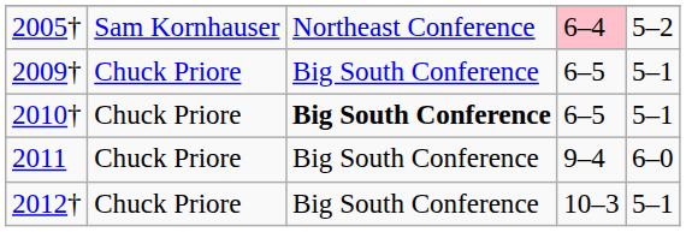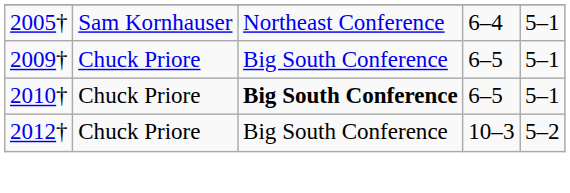 <table class="wikitable">
 <tr>
 </tr>
 <tr>
 <td><a href='#'>2005</a>†</td>
 <td><a href='#'>Sam Kornhauser</a></td>
 <td><a href='#'>Northeast Conference</a></td>
-<td style="background: pink;">6–4</td>
-<td>5–2</td>
+<td>6–4</td>
+<td>5–1</td>
 </tr>
 <tr>
 <td><a href='#'>2009</a>†</td>
 <td><a href='#'>Chuck Priore</a></td>
 <td><a href='#'>Big South Conference</a></td>
 <td>6–5</td>
 <td>5–1</td>
 </tr>
 <tr>
 <td><a href='#'>2010</a>†</td>
 <td>Chuck Priore</td>
 <td><strong>Big South Conference</strong></td>
 <td>6–5</td>
 <td>5–1</td>
 </tr>
 <tr>
-<td><a href='#'>2011</a></td>
-<td>Chuck Priore</td>
-<td>Big South Conference</td>
-<td>9–4</td>
-<td>6–0</td>
-</tr>
-<tr>
 <td><a href='#'>2012</a>†</td>
 <td>Chuck Priore</td>
 <td>Big South Conference</td>
 <td>10–3</td>
-<td>5–1</td>
+<td>5–2</td>
 </tr>
 </table>
